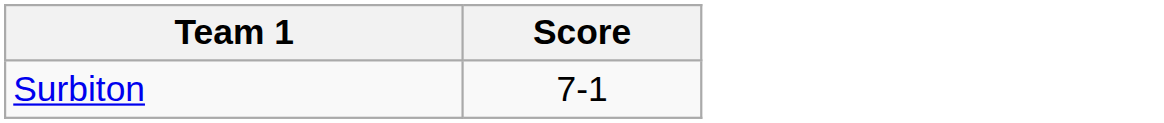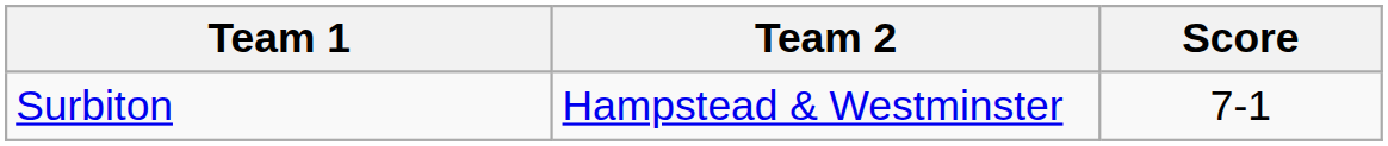 <table class="wikitable" style="font-size: 100%">
 <tr>
 <th width=200>Team 1</th>
+<th width=200>Team 2</th>
 <th width=100>Score</th>
 </tr>
 <tr>
 <td><a href='#'>Surbiton</a></td>
+<td><a href='#'>Hampstead & Westminster</a></td>
 <td align=center>7-1</td>
 </tr>
 </table>
